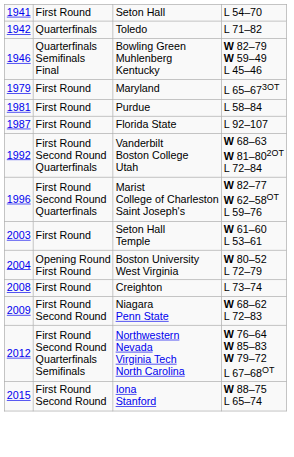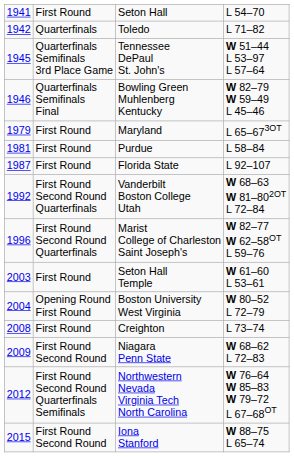 <table class="wikitable">
 <tr>
 <td><a href='#'>1941</a></td>
 <td>First Round</td>
 <td>Seton Hall</td>
 <td>L 54–70</td>
 </tr>
 <tr>
 <td><a href='#'>1942</a></td>
 <td>Quarterfinals</td>
 <td>Toledo</td>
 <td>L 71–82</td>
+</tr>
+<tr>
+<td><a href='#'>1945</a></td>
+<td>Quarterfinals<br>Semifinals<br>3rd Place Game</td>
+<td>Tennessee<br>DePaul<br>St. John's</td>
+<td><strong>W</strong> 51–44<br>L 53–97<br>L 57–64</td>
 </tr>
 <tr>
 <td><a href='#'>1946</a></td>
 <td>Quarterfinals<br>Semifinals<br>Final</td>
 <td>Bowling Green<br>Muhlenberg<br>Kentucky</td>
 <td><strong>W</strong> 82–79<br><strong>W</strong> 59–49<br>L 45–46</td>
 </tr>
 <tr>
 <td><a href='#'>1979</a></td>
 <td>First Round</td>
 <td>Maryland</td>
 <td>L 65–67<sup>3OT</sup></td>
 </tr>
 <tr>
 <td><a href='#'>1981</a></td>
 <td>First Round</td>
 <td>Purdue</td>
 <td>L 58–84</td>
 </tr>
 <tr>
 <td><a href='#'>1987</a></td>
 <td>First Round</td>
 <td>Florida State</td>
 <td>L 92–107</td>
 </tr>
 <tr>
 <td><a href='#'>1992</a></td>
 <td>First Round<br>Second Round<br>Quarterfinals</td>
 <td>Vanderbilt<br>Boston College<br>Utah</td>
 <td><strong>W</strong> 68–63<br><strong>W</strong> 81–80<sup>2OT</sup><br>L 72–84</td>
 </tr>
 <tr>
 <td><a href='#'>1996</a></td>
 <td>First Round<br>Second Round<br>Quarterfinals</td>
 <td>Marist<br>College of Charleston<br>Saint Joseph's</td>
 <td><strong>W</strong> 82–77<br><strong>W</strong> 62–58<sup>OT</sup><br>L 59–76</td>
 </tr>
 <tr>
 <td><a href='#'>2003</a></td>
 <td>First Round</td>
 <td>Seton Hall<br>Temple</td>
 <td><strong>W</strong> 61–60<br>L 53–61</td>
 </tr>
 <tr>
 <td><a href='#'>2004</a></td>
 <td>Opening Round<br>First Round</td>
 <td>Boston University<br>West Virginia</td>
 <td><strong>W</strong> 80–52<br>L 72–79</td>
 </tr>
 <tr>
 <td><a href='#'>2008</a></td>
 <td>First Round</td>
 <td>Creighton</td>
 <td>L 73–74</td>
 </tr>
 <tr>
 <td><a href='#'>2009</a></td>
 <td>First Round<br>Second Round</td>
 <td>Niagara<br><a href='#'>Penn State</a></td>
 <td><strong>W</strong> 68–62<br>L 72–83</td>
 </tr>
 <tr>
 <td><a href='#'>2012</a></td>
 <td>First Round<br>Second Round<br>Quarterfinals<br>Semifinals</td>
 <td><a href='#'>Northwestern</a><br><a href='#'>Nevada</a><br><a href='#'>Virginia Tech</a><br><a href='#'>North Carolina</a></td>
 <td><strong>W</strong> 76–64<br><strong>W</strong> 85–83<br><strong>W</strong> 79–72<br>L 67–68<sup>OT</sup></td>
 </tr>
 <tr>
 <td><a href='#'>2015</a></td>
 <td>First Round<br>Second Round</td>
 <td><a href='#'>Iona</a><br><a href='#'>Stanford</a></td>
 <td><strong>W</strong> 88–75<br>L 65–74</td>
 </tr>
 </table>
